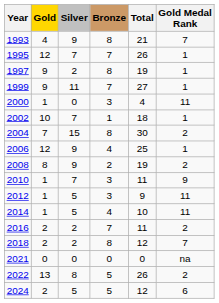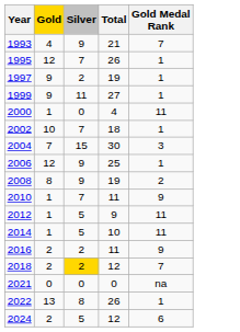 <table class="wikitable sortable" style="text-align:center; font-size:90%;">
 <tr>
 <th scope=col>Year</th>
 <th scope=col style=background-color:gold>Gold</th>
 <th scope=col style=background-color:silver>Silver</th>
-<th scope=col style=background-color:#CC9966>Bronze</th>
 <th scope-col>Total</th>
 <th scope-col>Gold Medal <br> Rank</th>
 </tr>
 <tr>
 <td><a href='#'>1993</a></td>
 <td>4</td>
 <td>9</td>
-<td>8</td>
 <td>21</td>
 <td>7</td>
 </tr>
 <tr>
 <td><a href='#'>1995</a></td>
 <td>12</td>
-<td>7</td>
 <td>7</td>
 <td>26</td>
 <td>1</td>
 </tr>
 <tr>
 <td><a href='#'>1997</a></td>
 <td>9</td>
 <td>2</td>
-<td>8</td>
 <td>19</td>
 <td>1</td>
 </tr>
 <tr>
 <td><a href='#'>1999</a></td>
 <td>9</td>
 <td>11</td>
-<td>7</td>
 <td>27</td>
 <td>1</td>
 </tr>
 <tr>
 <td><a href='#'>2000</a></td>
 <td>1</td>
 <td>0</td>
-<td>3</td>
 <td>4</td>
 <td>11</td>
 </tr>
 <tr>
 <td><a href='#'>2002</a></td>
 <td>10</td>
 <td>7</td>
-<td>1</td>
 <td>18</td>
 <td>1</td>
 </tr>
 <tr>
 <td><a href='#'>2004</a></td>
 <td>7</td>
 <td>15</td>
-<td>8</td>
 <td>30</td>
-<td>2</td>
+<td>3</td>
 </tr>
 <tr>
 <td><a href='#'>2006</a></td>
 <td>12</td>
 <td>9</td>
-<td>4</td>
 <td>25</td>
 <td>1</td>
 </tr>
 <tr>
 <td><a href='#'>2008</a></td>
 <td>8</td>
 <td>9</td>
-<td>2</td>
 <td>19</td>
 <td>2</td>
 </tr>
 <tr>
 <td><a href='#'>2010</a></td>
 <td>1</td>
 <td>7</td>
-<td>3</td>
 <td>11</td>
 <td>9</td>
 </tr>
 <tr>
 <td><a href='#'>2012</a></td>
 <td>1</td>
 <td>5</td>
-<td>3</td>
 <td>9</td>
 <td>11</td>
 </tr>
 <tr>
 <td><a href='#'>2014</a></td>
 <td>1</td>
 <td>5</td>
-<td>4</td>
 <td>10</td>
 <td>11</td>
 </tr>
 <tr>
 <td><a href='#'>2016</a></td>
 <td>2</td>
 <td>2</td>
-<td>7</td>
 <td>11</td>
-<td>2</td>
+<td>9</td>
 </tr>
 <tr>
 <td><a href='#'>2018</a></td>
 <td>2</td>
-<td>2</td>
-<td>8</td>
+<td style="background: gold;">2</td>
 <td>12</td>
 <td>7</td>
 </tr>
 <tr>
 <td><a href='#'>2021</a></td>
-<td>0</td>
 <td>0</td>
 <td>0</td>
 <td>0</td>
 <td>na</td>
 </tr>
 <tr>
 <td><a href='#'>2022</a></td>
 <td>13</td>
 <td>8</td>
-<td>5</td>
 <td>26</td>
-<td>2</td>
+<td>1</td>
 </tr>
 <tr>
 <td><a href='#'>2024</a></td>
 <td>2</td>
 <td>5</td>
-<td>5</td>
 <td>12</td>
 <td>6</td>
 </tr>
 </table>
